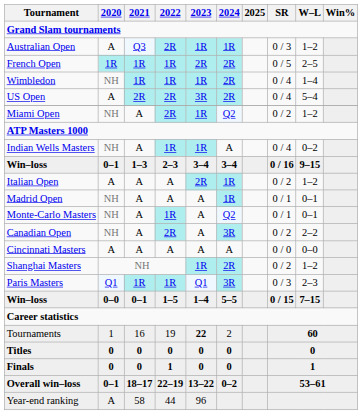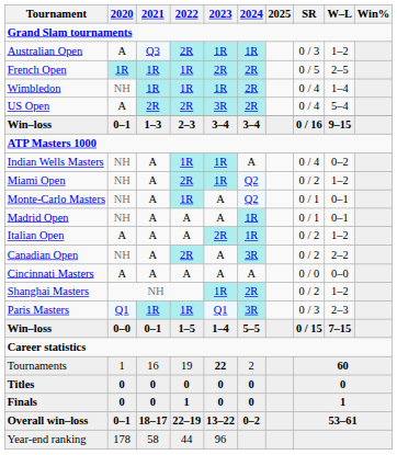 <table class=wikitable style=text-align:center;font-size:97%>
 <tr>
 <th>Tournament</th>
 <th><a href='#'>2020</a></th>
 <th><a href='#'>2021</a></th>
 <th><a href='#'>2022</a></th>
 <th><a href='#'>2023</a></th>
 <th><a href='#'>2024</a></th>
 <th>2025</th>
 <th>SR</th>
 <th>W–L</th>
 <th>Win%</th>
 </tr>
 <tr>
 <td colspan="10" style="text-align:left"><strong><a href='#'>Grand Slam tournaments</a></strong></td>
 </tr>
 <tr>
 <td style=text-align:left><a href='#'>Australian Open</a></td>
 <td>A</td>
 <td style=background:#f0f8ff><a href='#'>Q3</a></td>
 <td bgcolor=afeeee><a href='#'>2R</a></td>
 <td bgcolor=afeeee><a href='#'>1R</a></td>
 <td bgcolor=afeeee><a href='#'>1R</a></td>
 <td></td>
 <td>0 / 3</td>
 <td>1–2</td>
 <td bgcolor=efefef></td>
 </tr>
 <tr>
 <td style=text-align:left><a href='#'>French Open</a></td>
 <td bgcolor=afeeee><a href='#'>1R</a></td>
 <td bgcolor=afeeee><a href='#'>1R</a></td>
 <td bgcolor=afeeee><a href='#'>1R</a></td>
 <td bgcolor=afeeee><a href='#'>2R</a></td>
 <td bgcolor=afeeee><a href='#'>2R</a></td>
 <td></td>
 <td>0 / 5</td>
 <td>2–5</td>
 <td bgcolor=efefef></td>
 </tr>
 <tr>
 <td style=text-align:left><a href='#'>Wimbledon</a></td>
 <td style=color:#767676>NH</td>
 <td bgcolor=afeeee><a href='#'>1R</a></td>
 <td bgcolor=afeeee><a href='#'>1R</a></td>
 <td bgcolor=afeeee><a href='#'>1R</a></td>
 <td bgcolor=afeeee><a href='#'>2R</a></td>
 <td></td>
 <td>0 / 4</td>
 <td>1–4</td>
 <td bgcolor=efefef></td>
 </tr>
 <tr>
 <td style=text-align:left><a href='#'>US Open</a></td>
 <td>A</td>
 <td bgcolor=afeeee><a href='#'>2R</a></td>
 <td bgcolor=afeeee><a href='#'>2R</a></td>
 <td bgcolor=afeeee><a href='#'>3R</a></td>
 <td bgcolor=afeeee><a href='#'>2R</a></td>
 <td></td>
 <td>0 / 4</td>
 <td>5–4</td>
 <td bgcolor=efefef></td>
 </tr>
 <tr>
 </tr>
-<tr>
-<td style=text-align:left><a href='#'>Miami Open</a></td>
-<td style=color:#767676>NH</td>
-<td>A</td>
-<td bgcolor=afeeee><a href='#'>2R</a></td>
-<td bgcolor=afeeee><a href='#'>1R</a></td>
-<td style=background:#f0f8ff><a href='#'>Q2</a></td>
+<tr style=font-weight:bold;background:#efefef>
+<td style=text-align:left>Win–loss</td>
+<td>0–1</td>
+<td>1–3</td>
+<td>2–3</td>
+<td>3–4</td>
+<td>3–4</td>
 <td></td>
-<td>0 / 2</td>
-<td>1–2</td>
+<td>0 / 16</td>
+<td>9–15</td>
 <td bgcolor=efefef></td>
 </tr>
 <tr>
 <td colspan="10" style="text-align:left"><strong><a href='#'>ATP Masters 1000</a></strong></td>
 </tr>
 <tr>
 <td style=text-align:left><a href='#'>Indian Wells Masters</a></td>
 <td style=color:#767676>NH</td>
 <td>A</td>
 <td bgcolor=afeeee><a href='#'>1R</a></td>
 <td bgcolor=afeeee><a href='#'>1R</a></td>
 <td>A</td>
 <td></td>
 <td>0 / 4</td>
 <td>0–2</td>
 <td bgcolor=efefef></td>
 </tr>
-<tr style=font-weight:bold;background:#efefef>
-<td style=text-align:left>Win–loss</td>
-<td>0–1</td>
-<td>1–3</td>
-<td>2–3</td>
-<td>3–4</td>
-<td>3–4</td>
+<tr>
+<td style=text-align:left><a href='#'>Miami Open</a></td>
+<td style=color:#767676>NH</td>
+<td>A</td>
+<td bgcolor=afeeee><a href='#'>2R</a></td>
+<td bgcolor=afeeee><a href='#'>1R</a></td>
+<td style=background:#f0f8ff><a href='#'>Q2</a></td>
 <td></td>
-<td>0 / 16</td>
-<td>9–15</td>
+<td>0 / 2</td>
+<td>1–2</td>
 <td bgcolor=efefef></td>
 </tr>
 <tr>
-<td style=text-align:left><a href='#'>Italian Open</a></td>
+<td style=text-align:left><a href='#'>Monte-Carlo Masters</a></td>
+<td style=color:#767676>NH</td>
 <td>A</td>
+<td bgcolor=afeeee><a href='#'>1R</a></td>
 <td>A</td>
-<td>A</td>
-<td bgcolor=afeeee><a href='#'>2R</a></td>
-<td bgcolor=afeeee><a href='#'>1R</a></td>
+<td bgcolor=f0f8ff><a href='#'>Q2</a></td>
 <td></td>
-<td>0 / 2</td>
-<td>1–2</td>
+<td>0 / 1</td>
+<td>0–1</td>
 <td bgcolor=efefef></td>
 </tr>
 <tr>
 <td style=text-align:left><a href='#'>Madrid Open</a></td>
 <td style=color:#767676>NH</td>
 <td>A</td>
 <td>A</td>
 <td>A</td>
 <td bgcolor=afeeee><a href='#'>1R</a></td>
 <td></td>
 <td>0 / 1</td>
 <td>0–1</td>
 <td bgcolor=efefef></td>
 </tr>
 <tr>
-<td style=text-align:left><a href='#'>Monte-Carlo Masters</a></td>
-<td style=color:#767676>NH</td>
+<td style=text-align:left><a href='#'>Italian Open</a></td>
 <td>A</td>
+<td>A</td>
+<td>A</td>
+<td bgcolor=afeeee><a href='#'>2R</a></td>
 <td bgcolor=afeeee><a href='#'>1R</a></td>
-<td>A</td>
-<td bgcolor=f0f8ff><a href='#'>Q2</a></td>
 <td></td>
-<td>0 / 1</td>
-<td>0–1</td>
+<td>0 / 2</td>
+<td>1–2</td>
 <td bgcolor=efefef></td>
 </tr>
 <tr>
 <td style=text-align:left><a href='#'>Canadian Open</a></td>
 <td style=color:#767676>NH</td>
 <td>A</td>
 <td bgcolor=afeeee><a href='#'>2R</a></td>
 <td>A</td>
 <td bgcolor=afeeee><a href='#'>3R</a></td>
 <td></td>
 <td>0 / 2</td>
 <td>2–2</td>
 <td bgcolor=efefef></td>
 </tr>
 <tr>
 <td style=text-align:left><a href='#'>Cincinnati Masters</a></td>
 <td>A</td>
 <td>A</td>
 <td>A</td>
 <td>A</td>
 <td>A</td>
 <td></td>
 <td>0 / 0</td>
 <td>0–0</td>
 <td bgcolor=efefef></td>
 </tr>
 <tr>
 <td style=text-align:left><a href='#'>Shanghai Masters</a></td>
 <td colspan="3" style="color:#767676">NH</td>
 <td bgcolor=afeeee><a href='#'>1R</a></td>
 <td bgcolor=afeeee><a href='#'>2R</a></td>
 <td></td>
 <td>0 / 2</td>
 <td>1–2</td>
 <td bgcolor=efefef></td>
 </tr>
 <tr>
 <td style=text-align:left><a href='#'>Paris Masters</a></td>
 <td style=background:#f0f8ff><a href='#'>Q1</a></td>
 <td bgcolor=afeeee><a href='#'>1R</a></td>
 <td bgcolor=afeeee><a href='#'>1R</a></td>
 <td style=background:#f0f8ff><a href='#'>Q1</a></td>
 <td bgcolor=afeeee><a href='#'>3R</a></td>
 <td></td>
 <td>0 / 3</td>
 <td>2–3</td>
 <td bgcolor=efefef></td>
 </tr>
 <tr style=font-weight:bold;background:#efefef>
 <td style=text-align:left>Win–loss</td>
 <td>0–0</td>
 <td>0–1</td>
 <td>1–5</td>
 <td>1–4</td>
 <td>5–5</td>
 <td></td>
 <td>0 / 15</td>
 <td>7–15</td>
 <td bgcolor=efefef></td>
 </tr>
 <tr>
 <td colspan="10" style="text-align:left"><strong>Career statistics</strong></td>
 </tr>
 <tr style=background:#efefef>
 <td style=text-align:left>Tournaments</td>
 <td>1</td>
 <td>16</td>
 <td>19</td>
 <td><strong>22</strong></td>
 <td>2</td>
 <td></td>
 <td colspan="3"><strong>60</strong></td>
 </tr>
 <tr style=font-weight:bold;background:#efefef>
 <td style=text-align:left>Titles</td>
 <td>0</td>
 <td>0</td>
 <td>0</td>
 <td>0</td>
 <td>0</td>
 <td></td>
 <td colspan="3"><strong>0</strong></td>
 </tr>
 <tr style=font-weight:bold;background:#efefef>
 <td style=text-align:left>Finals</td>
 <td>0</td>
 <td>0</td>
 <td>1</td>
 <td>0</td>
 <td>0</td>
 <td></td>
 <td colspan="3">1</td>
 </tr>
 <tr style=font-weight:bold;background:#efefef>
 <td style=text-align:left>Overall win–loss</td>
 <td>0–1</td>
 <td>18–17</td>
 <td>22–19</td>
 <td>13–22</td>
 <td>0–2</td>
 <td></td>
 <td colspan="3">53–61</td>
 </tr>
 <tr style=background:#efefef>
 <td style=text-align:left>Year-end ranking</td>
-<td>A</td>
+<td>178</td>
 <td>58</td>
 <td>44</td>
 <td>96</td>
 <td></td>
 <td></td>
 <td colspan="3"><strong></strong></td>
 </tr>
 </table>
